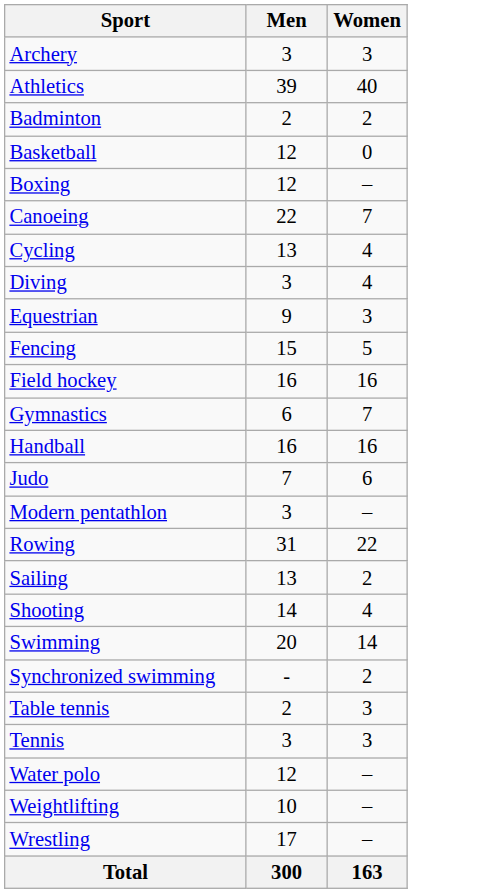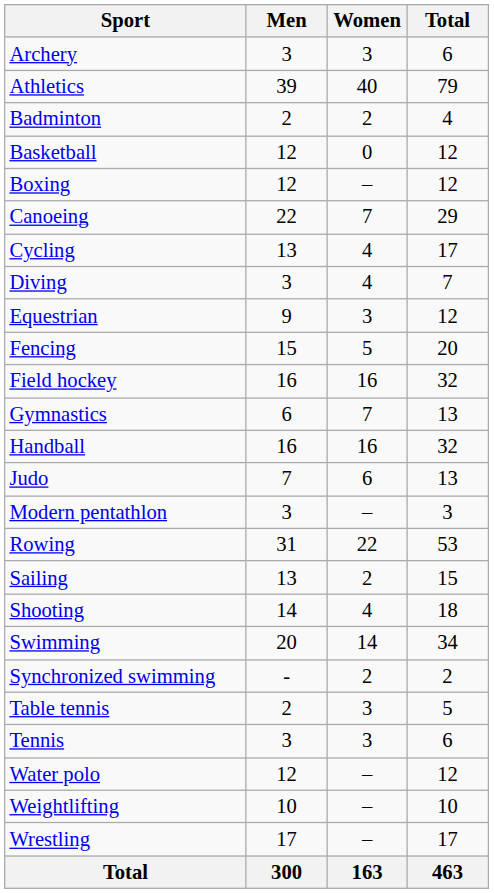 <table class="wikitable sortable" style="text-align:center;">
 <tr>
 <th width=180>Sport</th>
 <th width=55>Men</th>
 <th width=55>Women</th>
+<th width=55>Total</th>
 </tr>
 <tr>
 <td align=left><a href='#'>Archery</a></td>
 <td>3</td>
 <td>3</td>
+<td>6</td>
 </tr>
 <tr>
 <td align=left><a href='#'>Athletics</a></td>
 <td>39</td>
 <td>40</td>
+<td>79</td>
 </tr>
 <tr>
 <td align=left><a href='#'>Badminton</a></td>
 <td>2</td>
 <td>2</td>
+<td>4</td>
 </tr>
 <tr>
 <td align=left><a href='#'>Basketball</a></td>
 <td>12</td>
 <td>0</td>
+<td>12</td>
 </tr>
 <tr>
 <td align=left><a href='#'>Boxing</a></td>
 <td>12</td>
 <td>–</td>
+<td>12</td>
 </tr>
 <tr>
 <td align=left><a href='#'>Canoeing</a></td>
 <td>22</td>
 <td>7</td>
+<td>29</td>
 </tr>
 <tr>
 <td align=left><a href='#'>Cycling</a></td>
 <td>13</td>
 <td>4</td>
+<td>17</td>
 </tr>
 <tr>
 <td align=left><a href='#'>Diving</a></td>
 <td>3</td>
 <td>4</td>
+<td>7</td>
 </tr>
 <tr>
 <td align=left><a href='#'>Equestrian</a></td>
 <td>9</td>
 <td>3</td>
+<td>12</td>
 </tr>
 <tr>
 <td align=left><a href='#'>Fencing</a></td>
 <td>15</td>
 <td>5</td>
+<td>20</td>
 </tr>
 <tr>
 <td align=left><a href='#'>Field hockey</a></td>
 <td>16</td>
 <td>16</td>
+<td>32</td>
 </tr>
 <tr>
 <td align=left><a href='#'>Gymnastics</a></td>
 <td>6</td>
 <td>7</td>
+<td>13</td>
 </tr>
 <tr>
 <td align=left><a href='#'>Handball</a></td>
 <td>16</td>
 <td>16</td>
+<td>32</td>
 </tr>
 <tr>
 <td align=left><a href='#'>Judo</a></td>
 <td>7</td>
 <td>6</td>
+<td>13</td>
 </tr>
 <tr>
 <td align=left><a href='#'>Modern pentathlon</a></td>
 <td>3</td>
 <td>–</td>
+<td>3</td>
 </tr>
 <tr>
 <td align=left><a href='#'>Rowing</a></td>
 <td>31</td>
 <td>22</td>
+<td>53</td>
 </tr>
 <tr>
 <td align=left><a href='#'>Sailing</a></td>
 <td>13</td>
 <td>2</td>
+<td>15</td>
 </tr>
 <tr>
 <td align=left><a href='#'>Shooting</a></td>
 <td>14</td>
 <td>4</td>
+<td>18</td>
 </tr>
 <tr>
 <td align=left><a href='#'>Swimming</a></td>
 <td>20</td>
 <td>14</td>
+<td>34</td>
 </tr>
 <tr>
 <td align=left><a href='#'>Synchronized swimming</a></td>
 <td>-</td>
+<td>2</td>
 <td>2</td>
 </tr>
 <tr>
 <td align=left><a href='#'>Table tennis</a></td>
 <td>2</td>
 <td>3</td>
+<td>5</td>
 </tr>
 <tr>
 <td align=left><a href='#'>Tennis</a></td>
 <td>3</td>
 <td>3</td>
+<td>6</td>
 </tr>
 <tr>
 <td align=left><a href='#'>Water polo</a></td>
 <td>12</td>
 <td>–</td>
+<td>12</td>
 </tr>
 <tr>
 <td align=left><a href='#'>Weightlifting</a></td>
 <td>10</td>
 <td>–</td>
+<td>10</td>
 </tr>
 <tr>
 <td align=left><a href='#'>Wrestling</a></td>
 <td>17</td>
 <td>–</td>
+<td>17</td>
 </tr>
 <tr>
 <th>Total</th>
 <th>300</th>
 <th>163</th>
+<th>463</th>
 </tr>
 </table>
